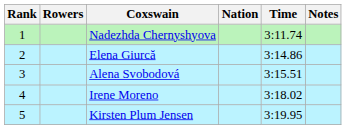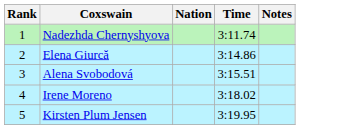 <table class="wikitable sortable" style="text-align:center">
 <tr>
 <th>Rank</th>
-<th>Rowers</th>
 <th>Coxswain</th>
 <th>Nation</th>
 <th>Time</th>
 <th>Notes</th>
 </tr>
 <tr bgcolor=bbf3bb>
 <td>1</td>
-<td align=left data-sort-value="Bryunina, Mira"></td>
 <td align=left data-sort-value="Chernyshyova, Nadezhda"><a href='#'>Nadezhda Chernyshyova</a></td>
 <td align=left></td>
 <td>3:11.74</td>
 <td></td>
 </tr>
 <tr bgcolor=bbf3ff>
 <td>2</td>
-<td align=left data-sort-value="Afrăsiloaie, Felicia"></td>
 <td align=left data-sort-value="Giurcă, Elena"><a href='#'>Elena Giurcă</a></td>
 <td align=left></td>
 <td>3:14.86</td>
 <td></td>
 </tr>
 <tr bgcolor=bbf3ff>
 <td>3</td>
-<td align=left data-sort-value="Bartáková, Marie"></td>
 <td align=left data-sort-value="Svobodová, Alena"><a href='#'>Alena Svobodová</a></td>
 <td align=left></td>
 <td>3:15.51</td>
 <td></td>
 </tr>
 <tr bgcolor=bbf3ff>
 <td>4</td>
-<td align=left data-sort-value="Hansen, Lisa"></td>
 <td align=left data-sort-value="Moreno, Irene"><a href='#'>Irene Moreno</a></td>
 <td align=left></td>
 <td>3:18.02</td>
 <td></td>
 </tr>
 <tr bgcolor=bbf3ff>
 <td>5</td>
-<td align=left data-sort-value="Andersen, Judith"></td>
 <td align=left data-sort-value="Plum Jensen, Kirsten"><a href='#'>Kirsten Plum Jensen</a></td>
 <td align=left></td>
 <td>3:19.95</td>
 <td></td>
 </tr>
 </table>
